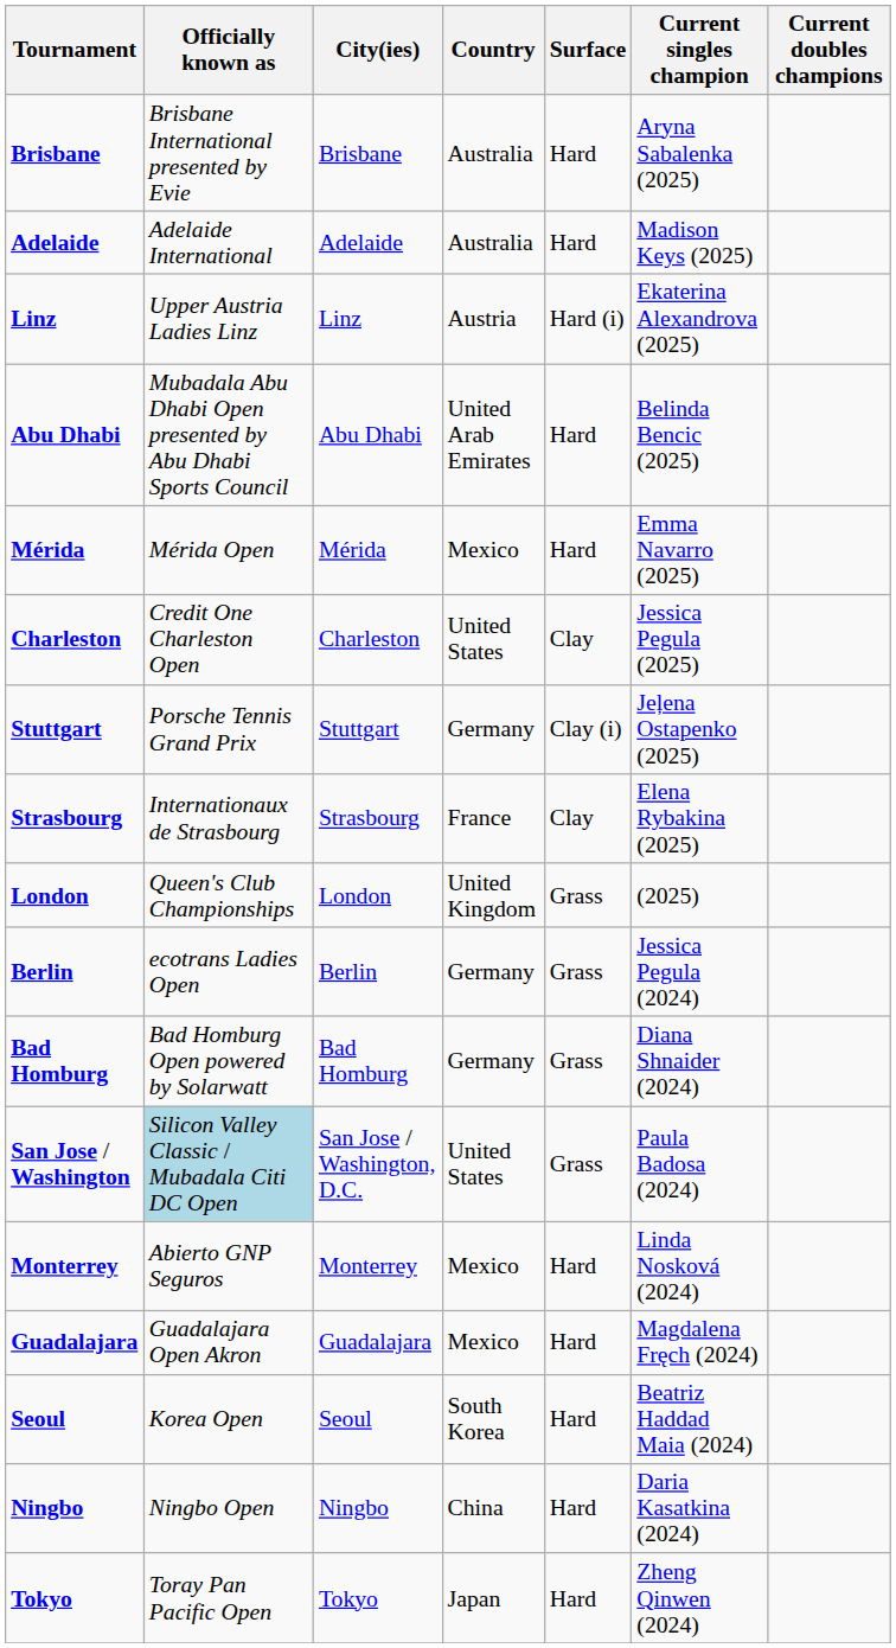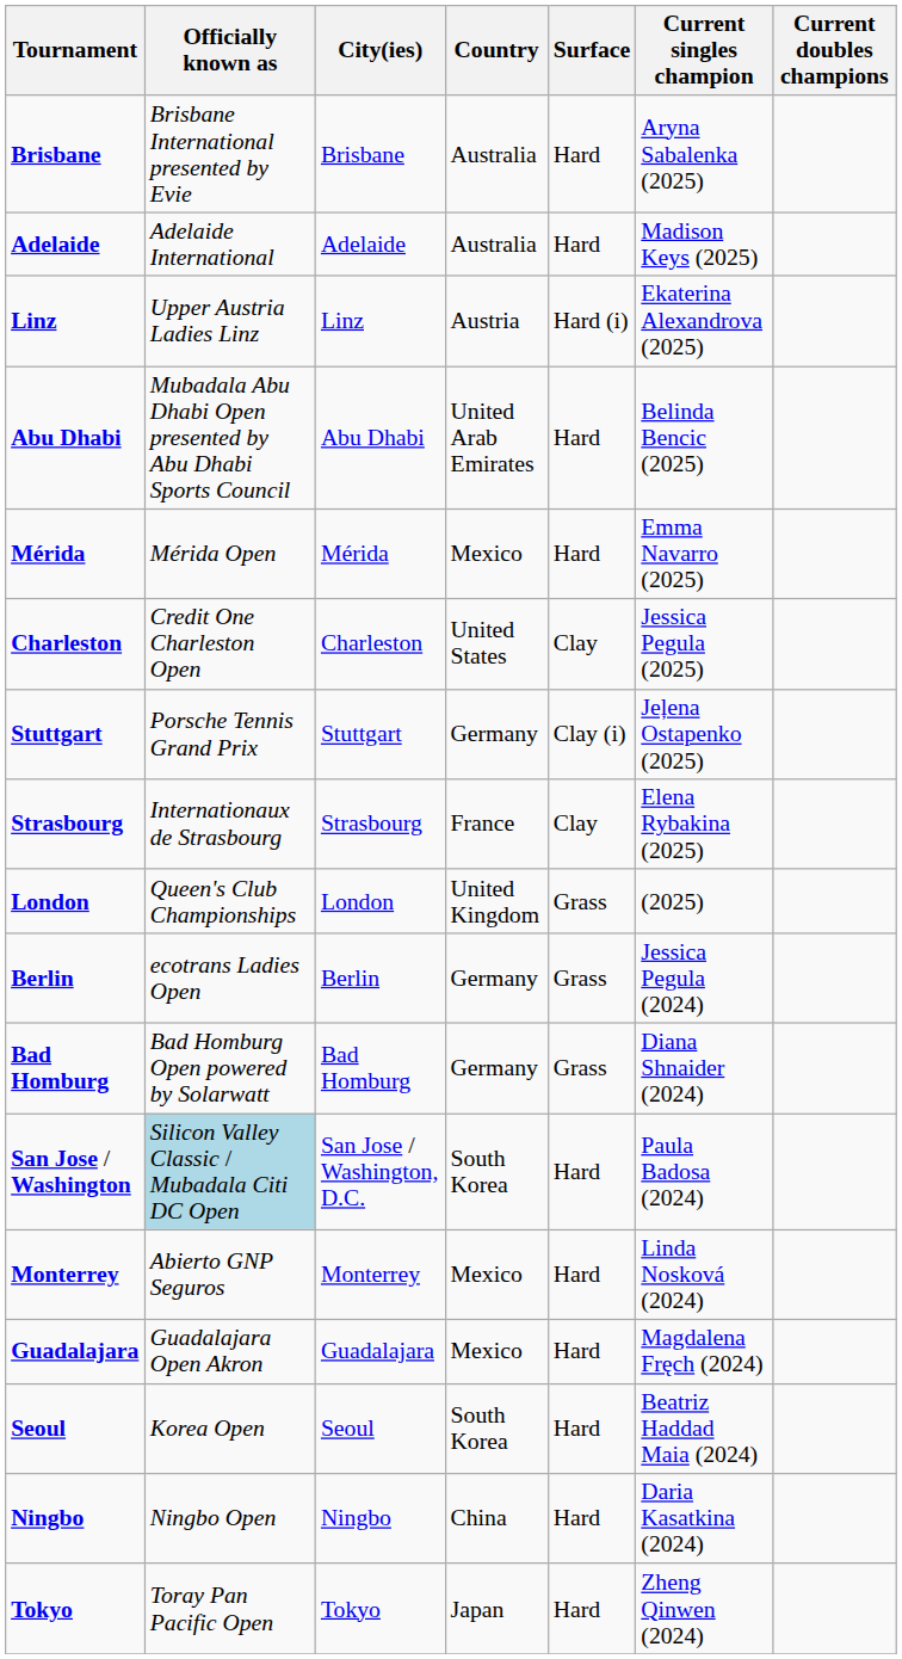 <table class="wikitable sortable">
 <tr>
 <th>Tournament</th>
 <th>Officially known as</th>
 <th>City(ies)</th>
 <th>Country</th>
 <th>Surface</th>
 <th>Current singles champion</th>
 <th>Current doubles champions</th>
 </tr>
 <tr>
 <td><strong><a href='#'>Brisbane</a></strong></td>
 <td><em>Brisbane International presented by Evie</em></td>
 <td><a href='#'>Brisbane</a></td>
 <td>Australia</td>
 <td>Hard</td>
 <td> <a href='#'>Aryna Sabalenka</a> (2025)</td>
 <td></td>
 </tr>
 <tr>
 <td><strong><a href='#'>Adelaide</a></strong></td>
 <td><em>Adelaide International</em></td>
 <td><a href='#'>Adelaide</a></td>
 <td>Australia</td>
 <td>Hard</td>
 <td> <a href='#'>Madison Keys</a> (2025)</td>
 <td></td>
 </tr>
 <tr>
 <td><strong><a href='#'>Linz</a></strong></td>
 <td><em>Upper Austria Ladies Linz</em></td>
 <td><a href='#'>Linz</a></td>
 <td>Austria</td>
 <td>Hard (i)</td>
 <td> <a href='#'>Ekaterina Alexandrova</a> (2025)</td>
 <td></td>
 </tr>
 <tr>
 <td><strong><a href='#'>Abu Dhabi</a></strong></td>
 <td><em>Mubadala Abu Dhabi Open presented by Abu Dhabi Sports Council</em></td>
 <td><a href='#'>Abu Dhabi</a></td>
 <td>United Arab Emirates</td>
 <td>Hard</td>
 <td> <a href='#'>Belinda Bencic</a> (2025)</td>
 <td></td>
 </tr>
 <tr>
 <td><strong><a href='#'>Mérida</a></strong></td>
 <td><em>Mérida Open</em></td>
 <td><a href='#'>Mérida</a></td>
 <td>Mexico</td>
 <td>Hard</td>
 <td> <a href='#'>Emma Navarro</a> (2025)</td>
 <td></td>
 </tr>
 <tr>
 <td><strong><a href='#'>Charleston</a></strong></td>
 <td><em>Credit One Charleston Open</em></td>
 <td><a href='#'>Charleston</a></td>
 <td>United States</td>
 <td>Clay</td>
 <td> <a href='#'>Jessica Pegula</a> (2025)</td>
 <td></td>
 </tr>
 <tr>
 <td><strong><a href='#'>Stuttgart</a></strong></td>
 <td><em>Porsche Tennis Grand Prix</em></td>
 <td><a href='#'>Stuttgart</a></td>
 <td>Germany</td>
 <td>Clay (i)</td>
 <td> <a href='#'>Jeļena Ostapenko</a> (2025)</td>
 <td></td>
 </tr>
 <tr>
 <td><strong><a href='#'>Strasbourg</a></strong></td>
 <td><em>Internationaux de Strasbourg</em></td>
 <td><a href='#'>Strasbourg</a></td>
 <td>France</td>
 <td>Clay</td>
 <td> <a href='#'>Elena Rybakina</a> (2025)</td>
 <td></td>
 </tr>
 <tr>
 <td><strong><a href='#'>London</a></strong></td>
 <td><em>Queen's Club Championships</em></td>
 <td><a href='#'>London</a></td>
 <td>United Kingdom</td>
 <td>Grass</td>
 <td> (2025)</td>
 <td></td>
 </tr>
 <tr>
 <td><strong><a href='#'>Berlin</a></strong></td>
 <td><em>ecotrans Ladies Open</em></td>
 <td><a href='#'>Berlin</a></td>
 <td>Germany</td>
 <td>Grass</td>
 <td> <a href='#'>Jessica Pegula</a> (2024)</td>
 <td></td>
 </tr>
 <tr>
 <td><strong><a href='#'>Bad Homburg</a></strong></td>
 <td><em>Bad Homburg Open powered by Solarwatt</em></td>
 <td><a href='#'>Bad Homburg</a></td>
 <td>Germany</td>
 <td>Grass</td>
 <td> <a href='#'>Diana Shnaider</a> (2024)</td>
 <td></td>
 </tr>
 <tr>
 <td><strong><a href='#'>San Jose</a></strong> /<br><strong><a href='#'>Washington</a></strong></td>
 <td style="background: lightblue;"><em>Silicon Valley Classic</em> /<br><em>Mubadala Citi DC Open</em></td>
 <td><a href='#'>San Jose</a> /<br><a href='#'>Washington, D.C.</a></td>
-<td>United States</td>
-<td>Grass</td>
+<td>South Korea</td>
+<td>Hard</td>
 <td> <a href='#'>Paula Badosa</a> (2024)</td>
 <td></td>
 </tr>
 <tr>
 <td><strong><a href='#'>Monterrey</a></strong></td>
 <td><em>Abierto GNP Seguros</em></td>
 <td><a href='#'>Monterrey</a></td>
 <td>Mexico</td>
 <td>Hard</td>
 <td> <a href='#'>Linda Nosková</a> (2024)</td>
 <td></td>
 </tr>
 <tr>
 <td><strong><a href='#'>Guadalajara</a></strong></td>
 <td><em>Guadalajara Open Akron</em></td>
 <td><a href='#'>Guadalajara</a></td>
 <td>Mexico</td>
 <td>Hard</td>
 <td> <a href='#'>Magdalena Fręch</a> (2024)</td>
 <td></td>
 </tr>
 <tr>
 <td><strong><a href='#'>Seoul</a></strong></td>
 <td><em>Korea Open</em></td>
 <td><a href='#'>Seoul</a></td>
 <td>South Korea</td>
 <td>Hard</td>
 <td> <a href='#'>Beatriz Haddad Maia</a> (2024)</td>
 <td></td>
 </tr>
 <tr>
 <td><strong><a href='#'>Ningbo</a></strong></td>
 <td><em>Ningbo Open</em></td>
 <td><a href='#'>Ningbo</a></td>
 <td>China</td>
 <td>Hard</td>
 <td> <a href='#'>Daria Kasatkina</a> (2024)</td>
 <td></td>
 </tr>
 <tr>
 <td><strong><a href='#'>Tokyo</a></strong></td>
 <td><em>Toray Pan Pacific Open</em></td>
 <td><a href='#'>Tokyo</a></td>
 <td>Japan</td>
 <td>Hard</td>
 <td> <a href='#'>Zheng Qinwen</a> (2024)</td>
 <td></td>
 </tr>
 </table>
